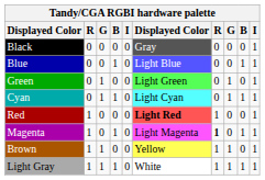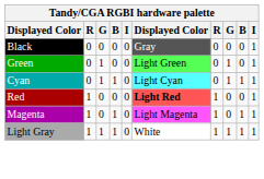 <table class="wikitable">
 <tr>
 <th colspan="10">Tandy/CGA RGBI hardware palette</th>
 </tr>
 <tr>
 <th>Displayed Color</th>
 <th>R</th>
 <th>G</th>
 <th>B</th>
 <th>I</th>
 <th>Displayed Color</th>
 <th>R</th>
 <th>G</th>
 <th>B</th>
 <th>I</th>
 </tr>
 <tr>
 <td style="color:white; background:#000;">Black</td>
 <td>0</td>
 <td>0</td>
 <td>0</td>
 <td>0</td>
 <td style="color:white; background:#555;">Gray</td>
 <td>0</td>
 <td>0</td>
 <td>0</td>
-<td>1</td>
-</tr>
-<tr>
-<td style="color:white; background:#00a;">Blue</td>
-<td>0</td>
-<td>0</td>
-<td>1</td>
-<td>0</td>
-<td style="color:white; background:#55f;">Light Blue</td>
-<td>0</td>
-<td>0</td>
-<td>1</td>
 <td>1</td>
 </tr>
 <tr>
 <td style="color:white; background:#0a0;">Green</td>
 <td>0</td>
 <td>1</td>
 <td>0</td>
 <td>0</td>
 <td style="color:black; background:#5f5;">Light Green</td>
 <td>0</td>
 <td>1</td>
 <td>0</td>
 <td>1</td>
 </tr>
 <tr>
 <td style="color:white; background:#0aa;">Cyan</td>
 <td>0</td>
 <td>1</td>
 <td>1</td>
 <td>0</td>
 <td style="color:black; background:#5ff;">Light Cyan</td>
 <td>0</td>
 <td>1</td>
 <td>1</td>
 <td>1</td>
 </tr>
 <tr>
 <td style="color:white; background:#a00;">Red</td>
 <td>1</td>
 <td>0</td>
 <td>0</td>
 <td>0</td>
 <td style="color:black; background:#f55;"><strong>Light Red</strong></td>
 <td>1</td>
 <td>0</td>
 <td>0</td>
 <td>1</td>
 </tr>
 <tr>
 <td style="color:white; background:#a0a;">Magenta</td>
 <td>1</td>
 <td>0</td>
 <td>1</td>
 <td>0</td>
 <td style="color:black; background:#f5f;">Light Magenta</td>
-<td><strong>1</strong></td>
+<td>1</td>
 <td>0</td>
 <td>1</td>
-<td>1</td>
-</tr>
-<tr>
-<td style="color:white; background:#a50;">Brown</td>
-<td>1</td>
-<td>1</td>
-<td>0</td>
-<td>0</td>
-<td style="color:black; background:#ff5;">Yellow</td>
-<td>1</td>
-<td>1</td>
-<td>0</td>
 <td>1</td>
 </tr>
 <tr>
 <td style="color:black; background:#aaa;">Light Gray</td>
 <td>1</td>
 <td>1</td>
 <td>1</td>
 <td>0</td>
 <td style="color:black; background:#fff;">White</td>
 <td>1</td>
 <td>1</td>
 <td>1</td>
 <td>1</td>
 </tr>
 </table>
